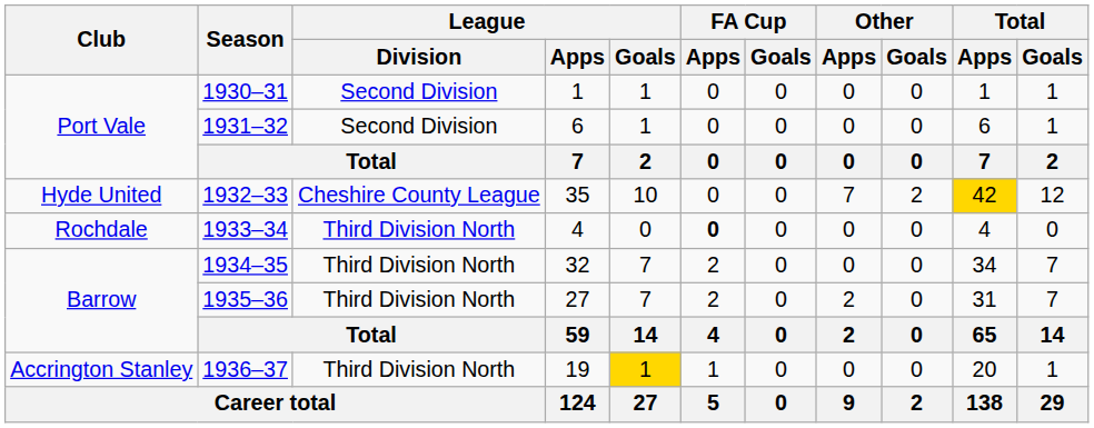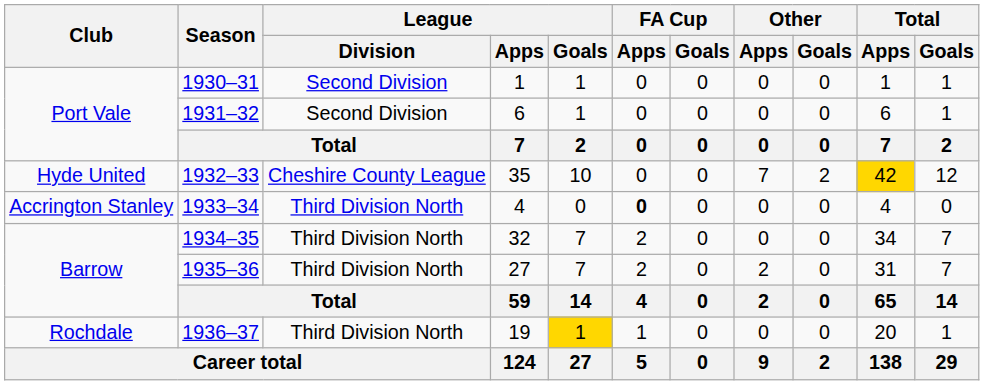 <table class="wikitable" style="text-align: center;">
 <tr>
 <th rowspan="2">Club</th>
 <th rowspan="2">Season</th>
 <th colspan="3">League</th>
 <th colspan="2">FA Cup</th>
 <th colspan="2">Other</th>
 <th colspan="2">Total</th>
 </tr>
 <tr>
 <th>Division</th>
 <th>Apps</th>
 <th>Goals</th>
 <th>Apps</th>
 <th>Goals</th>
 <th>Apps</th>
 <th>Goals</th>
 <th>Apps</th>
 <th>Goals</th>
 </tr>
 <tr>
 <td rowspan="3"><a href='#'>Port Vale</a></td>
 <td><a href='#'>1930–31</a></td>
 <td><a href='#'>Second Division</a></td>
 <td>1</td>
 <td>1</td>
 <td>0</td>
 <td>0</td>
 <td>0</td>
 <td>0</td>
 <td>1</td>
 <td>1</td>
 </tr>
 <tr>
 <td><a href='#'>1931–32</a></td>
 <td>Second Division</td>
 <td>6</td>
 <td>1</td>
 <td>0</td>
 <td>0</td>
 <td>0</td>
 <td>0</td>
 <td>6</td>
 <td>1</td>
 </tr>
 <tr>
 <th colspan="2">Total</th>
 <th>7</th>
 <th>2</th>
 <th>0</th>
 <th>0</th>
 <th>0</th>
 <th>0</th>
 <th>7</th>
 <th>2</th>
 </tr>
 <tr>
 <td><a href='#'>Hyde United</a></td>
 <td><a href='#'>1932–33</a></td>
 <td><a href='#'>Cheshire County League</a></td>
 <td>35</td>
 <td>10</td>
 <td>0</td>
 <td>0</td>
 <td>7</td>
 <td>2</td>
 <td style="background: gold;">42</td>
 <td>12</td>
 </tr>
 <tr>
-<td><a href='#'>Rochdale</a></td>
+<td><a href='#'>Accrington Stanley</a></td>
 <td><a href='#'>1933–34</a></td>
 <td><a href='#'>Third Division North</a></td>
 <td>4</td>
 <td>0</td>
 <td><strong>0</strong></td>
 <td>0</td>
 <td>0</td>
 <td>0</td>
 <td>4</td>
 <td>0</td>
 </tr>
 <tr>
 <td rowspan="3"><a href='#'>Barrow</a></td>
 <td><a href='#'>1934–35</a></td>
 <td>Third Division North</td>
 <td>32</td>
 <td>7</td>
 <td>2</td>
 <td>0</td>
 <td>0</td>
 <td>0</td>
 <td>34</td>
 <td>7</td>
 </tr>
 <tr>
 <td><a href='#'>1935–36</a></td>
 <td>Third Division North</td>
 <td>27</td>
 <td>7</td>
 <td>2</td>
 <td>0</td>
 <td>2</td>
 <td>0</td>
 <td>31</td>
 <td>7</td>
 </tr>
 <tr>
 <th colspan="2">Total</th>
 <th>59</th>
 <th>14</th>
 <th>4</th>
 <th>0</th>
 <th>2</th>
 <th>0</th>
 <th>65</th>
 <th>14</th>
 </tr>
 <tr>
-<td><a href='#'>Accrington Stanley</a></td>
+<td><a href='#'>Rochdale</a></td>
 <td><a href='#'>1936–37</a></td>
 <td>Third Division North</td>
 <td>19</td>
 <td style="background: gold;">1</td>
 <td>1</td>
 <td>0</td>
 <td>0</td>
 <td>0</td>
 <td>20</td>
 <td>1</td>
 </tr>
 <tr>
 <th colspan="3">Career total</th>
 <th>124</th>
 <th>27</th>
 <th>5</th>
 <th>0</th>
 <th>9</th>
 <th>2</th>
 <th>138</th>
 <th>29</th>
 </tr>
 </table>
